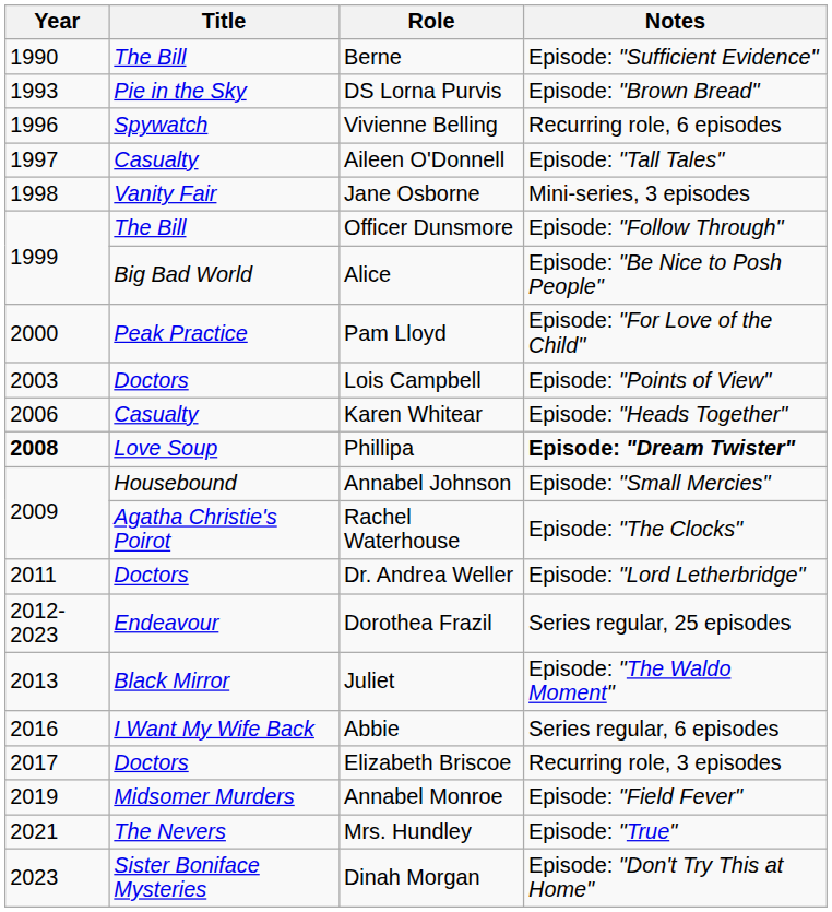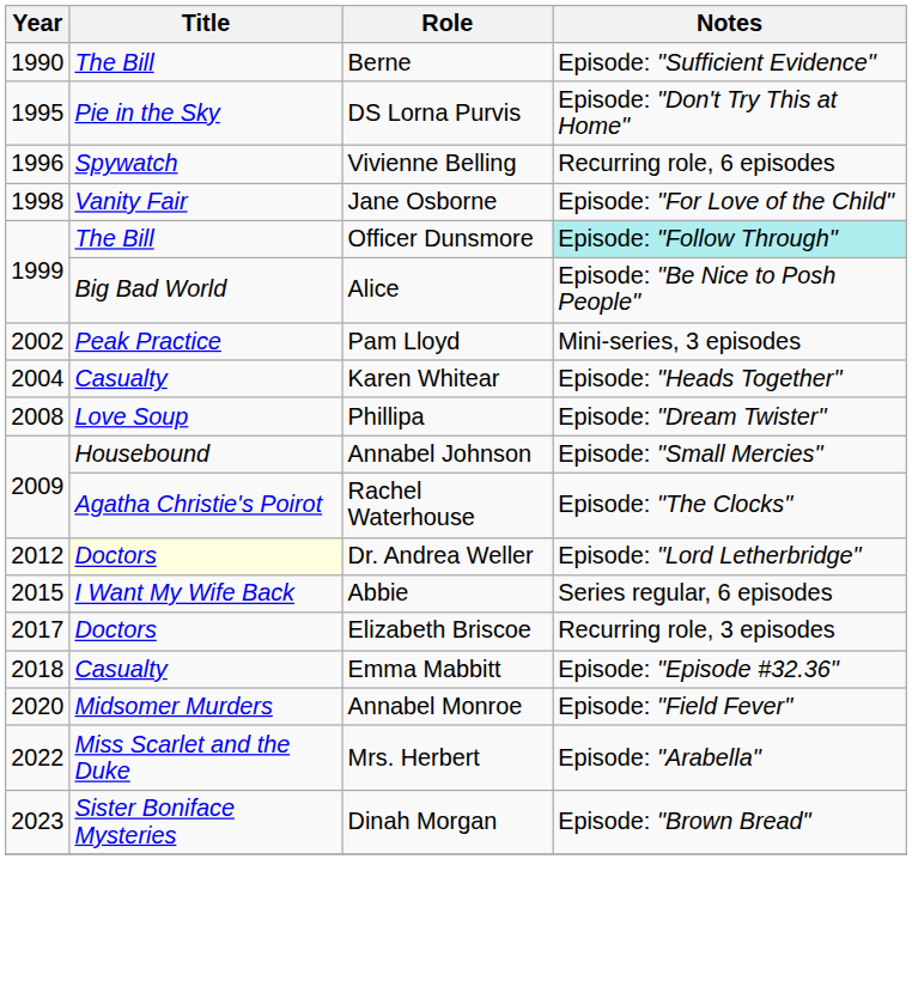 <table class="wikitable sortable">
 <tr>
 <th>Year</th>
 <th>Title</th>
 <th>Role</th>
 <th>Notes</th>
 </tr>
 <tr>
 <td>1990</td>
 <td data-sort-value="Bill, The"><em><a href='#'>The Bill</a></em></td>
 <td>Berne</td>
 <td>Episode: <em>"Sufficient Evidence"</em></td>
 </tr>
 <tr>
-<td>1993</td>
+<td>1995</td>
 <td><em><a href='#'>Pie in the Sky</a></em></td>
 <td>DS Lorna Purvis</td>
-<td>Episode: <em>"Brown Bread"</em></td>
+<td>Episode: <em>"Don't Try This at Home"</em></td>
 </tr>
 <tr>
 <td>1996</td>
 <td><em><a href='#'>Spywatch</a></em></td>
 <td>Vivienne Belling</td>
 <td>Recurring role, 6 episodes</td>
 </tr>
 <tr>
-<td>1997</td>
-<td><em><a href='#'>Casualty</a></em></td>
-<td>Aileen O'Donnell</td>
-<td>Episode: <em>"Tall Tales"</em></td>
-</tr>
-<tr>
 <td>1998</td>
 <td><em><a href='#'>Vanity Fair</a></em></td>
 <td>Jane Osborne</td>
-<td>Mini-series, 3 episodes</td>
+<td>Episode: <em>"For Love of the Child"</em></td>
 </tr>
 <tr>
 <td rowspan="2">1999</td>
 <td data-sort-value="Bill, The"><em><a href='#'>The Bill</a></em></td>
 <td>Officer Dunsmore</td>
-<td>Episode: <em>"Follow Through"</em></td>
+<td style="background: paleturquoise;">Episode: <em>"Follow Through"</em></td>
 </tr>
 <tr>
 <td><em>Big Bad World</em></td>
 <td>Alice</td>
 <td>Episode: <em>"Be Nice to Posh People"</em></td>
 </tr>
 <tr>
-<td>2000</td>
+<td>2002</td>
 <td><em><a href='#'>Peak Practice</a></em></td>
 <td>Pam Lloyd</td>
-<td>Episode: <em>"For Love of the Child"</em></td>
+<td>Mini-series, 3 episodes</td>
 </tr>
 <tr>
-<td>2003</td>
-<td><em><a href='#'>Doctors</a></em></td>
-<td>Lois Campbell</td>
-<td>Episode: <em>"Points of View"</em></td>
-</tr>
-<tr>
-<td>2006</td>
+<td>2004</td>
 <td><em><a href='#'>Casualty</a></em></td>
 <td>Karen Whitear</td>
 <td>Episode: <em>"Heads Together"</em></td>
 </tr>
 <tr>
-<td><strong>2008</strong></td>
+<td>2008</td>
 <td><em><a href='#'>Love Soup</a></em></td>
 <td>Phillipa</td>
-<td><strong>Episode: <em>"Dream Twister"</em></strong></td>
+<td>Episode: <em>"Dream Twister"</em></td>
 </tr>
 <tr>
 <td rowspan="2">2009</td>
 <td><em>Housebound</em></td>
 <td>Annabel Johnson</td>
 <td>Episode: <em>"Small Mercies"</em></td>
 </tr>
 <tr>
 <td><em><a href='#'>Agatha Christie's Poirot</a></em></td>
 <td>Rachel Waterhouse</td>
 <td>Episode: <em>"The Clocks"</em></td>
 </tr>
 <tr>
-<td>2011</td>
-<td><em><a href='#'>Doctors</a></em></td>
+<td>2012</td>
+<td style="background: lightyellow;"><em><a href='#'>Doctors</a></em></td>
 <td>Dr. Andrea Weller</td>
 <td>Episode: <em>"Lord Letherbridge"</em></td>
 </tr>
 <tr>
-<td>2012-2023</td>
-<td><em><a href='#'>Endeavour</a></em></td>
-<td>Dorothea Frazil</td>
-<td>Series regular, 25 episodes</td>
-</tr>
-<tr>
-<td>2013</td>
-<td><em><a href='#'>Black Mirror</a></em></td>
-<td>Juliet</td>
-<td>Episode: <em>"<a href='#'>The Waldo Moment</a>"</em></td>
-</tr>
-<tr>
-<td>2016</td>
+<td>2015</td>
 <td><em><a href='#'>I Want My Wife Back</a></em></td>
 <td>Abbie</td>
 <td>Series regular, 6 episodes</td>
 </tr>
 <tr>
 <td>2017</td>
 <td><em><a href='#'>Doctors</a></em></td>
 <td>Elizabeth Briscoe</td>
 <td>Recurring role, 3 episodes</td>
 </tr>
 <tr>
-<td>2019</td>
+<td>2018</td>
+<td><em><a href='#'>Casualty</a></em></td>
+<td>Emma Mabbitt</td>
+<td>Episode: <em>"Episode #32.36"</em></td>
+</tr>
+<tr>
+<td>2020</td>
 <td><em><a href='#'>Midsomer Murders</a></em></td>
 <td>Annabel Monroe</td>
 <td>Episode: <em>"Field Fever"</em></td>
 </tr>
 <tr>
-<td>2021</td>
-<td data-sort-value="Nevers, The"><em><a href='#'>The Nevers</a></em></td>
-<td>Mrs. Hundley</td>
-<td>Episode: <em>"<a href='#'>True</a>"</em></td>
+<td>2022</td>
+<td><em><a href='#'>Miss Scarlet and the Duke</a></em></td>
+<td>Mrs. Herbert</td>
+<td>Episode: <em>"Arabella"</em></td>
 </tr>
 <tr>
 <td>2023</td>
 <td><em><a href='#'>Sister Boniface Mysteries</a></em></td>
 <td>Dinah Morgan</td>
-<td>Episode: <em>"Don't Try This at Home"</em></td>
+<td>Episode: <em>"Brown Bread"</em></td>
 </tr>
 <tr>
 </tr>
 </table>
